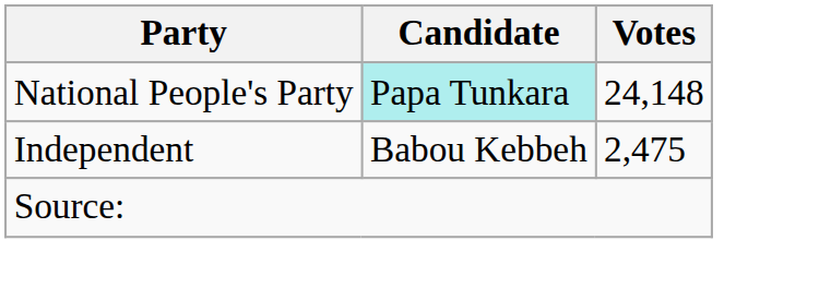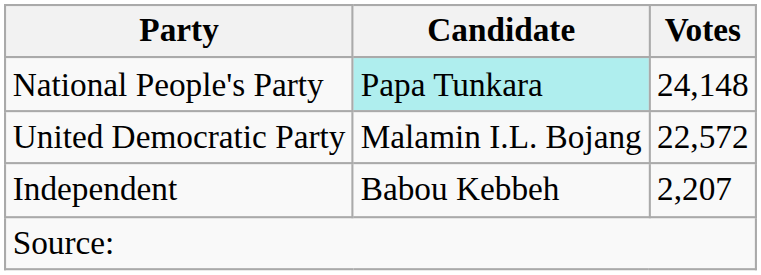 <table class="wikitable">
 <tr>
 <th>Party</th>
 <th>Candidate</th>
 <th>Votes</th>
 </tr>
 <tr>
 <td>National People's Party</td>
 <td style="background: paleturquoise;">Papa Tunkara</td>
 <td>24,148</td>
 </tr>
 <tr>
+<td>United Democratic Party</td>
+<td>Malamin I.L. Bojang</td>
+<td>22,572</td>
+</tr>
+<tr>
 <td>Independent</td>
 <td>Babou Kebbeh</td>
-<td>2,475</td>
+<td>2,207</td>
 </tr>
 <tr>
 <td colspan="3">Source: </td>
 </tr>
 </table>
